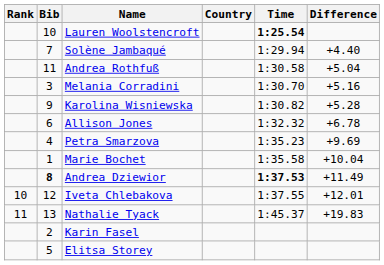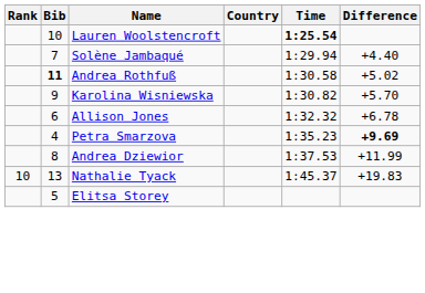 <table class="wikitable sortable" style="text-align:center">
 <tr>
 <th>Rank</th>
 <th>Bib</th>
 <th>Name</th>
 <th>Country</th>
 <th>Time</th>
 <th>Difference</th>
 </tr>
 <tr>
 <td></td>
 <td>10</td>
 <td align=left><a href='#'>Lauren Woolstencroft</a></td>
 <td align=left></td>
 <td><strong>1:25.54</strong></td>
 <td></td>
 </tr>
 <tr>
 <td></td>
 <td>7</td>
 <td align=left><a href='#'>Solène Jambaqué</a></td>
 <td align=left></td>
 <td>1:29.94</td>
 <td>+4.40</td>
 </tr>
 <tr>
 <td></td>
-<td>11</td>
+<td><strong>11</strong></td>
 <td align=left><a href='#'>Andrea Rothfuß</a></td>
 <td align=left></td>
 <td>1:30.58</td>
-<td>+5.04</td>
-</tr>
-<tr>
-<td></td>
-<td>3</td>
-<td align=left><a href='#'>Melania Corradini</a></td>
-<td align=left></td>
-<td>1:30.70</td>
-<td>+5.16</td>
+<td>+5.02</td>
 </tr>
 <tr>
 <td></td>
 <td>9</td>
 <td align=left><a href='#'>Karolina Wisniewska</a></td>
 <td align=left></td>
 <td>1:30.82</td>
-<td>+5.28</td>
+<td>+5.70</td>
 </tr>
 <tr>
 <td></td>
 <td>6</td>
 <td align=left><a href='#'>Allison Jones</a></td>
 <td align=left></td>
 <td>1:32.32</td>
 <td>+6.78</td>
 </tr>
 <tr>
 <td></td>
 <td>4</td>
 <td align=left><a href='#'>Petra Smarzova</a></td>
 <td align=left></td>
 <td>1:35.23</td>
-<td>+9.69</td>
+<td><strong>+9.69</strong></td>
 </tr>
 <tr>
 <td></td>
-<td>1</td>
-<td align=left><a href='#'>Marie Bochet</a></td>
-<td align=left></td>
-<td>1:35.58</td>
-<td>+10.04</td>
-</tr>
-<tr>
-<td></td>
-<td><strong>8</strong></td>
+<td>8</td>
 <td align=left><a href='#'>Andrea Dziewior</a></td>
 <td align=left></td>
-<td><strong>1:37.53</strong></td>
-<td>+11.49</td>
+<td>1:37.53</td>
+<td>+11.99</td>
 </tr>
 <tr>
 <td>10</td>
-<td>12</td>
-<td align=left><a href='#'>Iveta Chlebakova</a></td>
-<td align=left></td>
-<td>1:37.55</td>
-<td>+12.01</td>
-</tr>
-<tr>
-<td>11</td>
 <td>13</td>
 <td align=left><a href='#'>Nathalie Tyack</a></td>
 <td align=left></td>
 <td>1:45.37</td>
 <td>+19.83</td>
-</tr>
-<tr>
-<td></td>
-<td>2</td>
-<td align=left><a href='#'>Karin Fasel</a></td>
-<td align=left></td>
-<td></td>
-<td></td>
 </tr>
 <tr>
 <td></td>
 <td>5</td>
 <td align=left><a href='#'>Elitsa Storey</a></td>
 <td align=left></td>
 <td></td>
 <td></td>
 </tr>
 </table>
